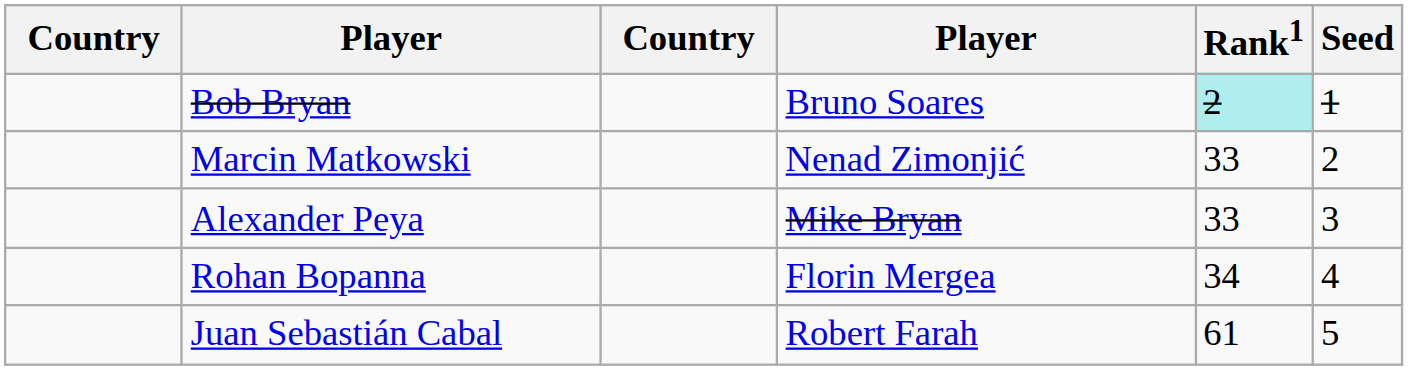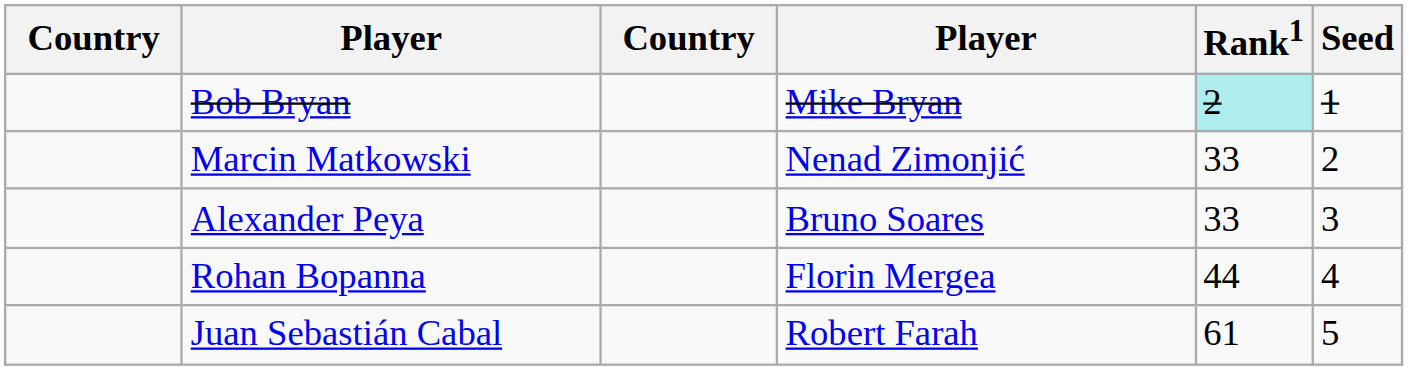 <table class="sortable wikitable">
 <tr>
 <th width="70">Country</th>
 <th width="175">Player</th>
 <th width="70">Country</th>
 <th width="175">Player</th>
 <th>Rank<sup>1</sup></th>
 <th>Seed</th>
 </tr>
 <tr>
 <td><s></s></td>
 <td><s><a href='#'>Bob Bryan</a></s></td>
 <td><s></s></td>
-<td><a href='#'>Bruno Soares</a></td>
+<td><s><a href='#'>Mike Bryan</a></s></td>
 <td style="background: paleturquoise;"><s>2</s></td>
 <td><s>1</s></td>
 </tr>
 <tr>
 <td></td>
 <td><a href='#'>Marcin Matkowski</a></td>
 <td></td>
 <td><a href='#'>Nenad Zimonjić</a></td>
 <td>33</td>
 <td>2</td>
 </tr>
 <tr>
 <td></td>
 <td><a href='#'>Alexander Peya</a></td>
 <td></td>
-<td><s><a href='#'>Mike Bryan</a></s></td>
+<td><a href='#'>Bruno Soares</a></td>
 <td>33</td>
 <td>3</td>
 </tr>
 <tr>
 <td></td>
 <td><a href='#'>Rohan Bopanna</a></td>
 <td></td>
 <td><a href='#'>Florin Mergea</a></td>
-<td>34</td>
+<td>44</td>
 <td>4</td>
 </tr>
 <tr>
 <td></td>
 <td><a href='#'>Juan Sebastián Cabal</a></td>
 <td></td>
 <td><a href='#'>Robert Farah</a></td>
 <td>61</td>
 <td>5</td>
 </tr>
 </table>
